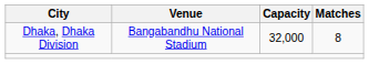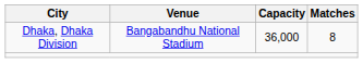 <table class="wikitable" style="text-align:center; width:40%; margin:auto">
 <tr>
 <th>City</th>
 <th>Venue</th>
 <th>Capacity</th>
 <th>Matches</th>
 </tr>
 <tr>
 <td><a href='#'>Dhaka</a>, <a href='#'>Dhaka Division</a></td>
 <td><a href='#'>Bangabandhu National Stadium</a><br></td>
-<td>32,000</td>
+<td>36,000</td>
 <td>8</td>
 </tr>
 <tr>
 <td colspan="4"></td>
 </tr>
 </table>
